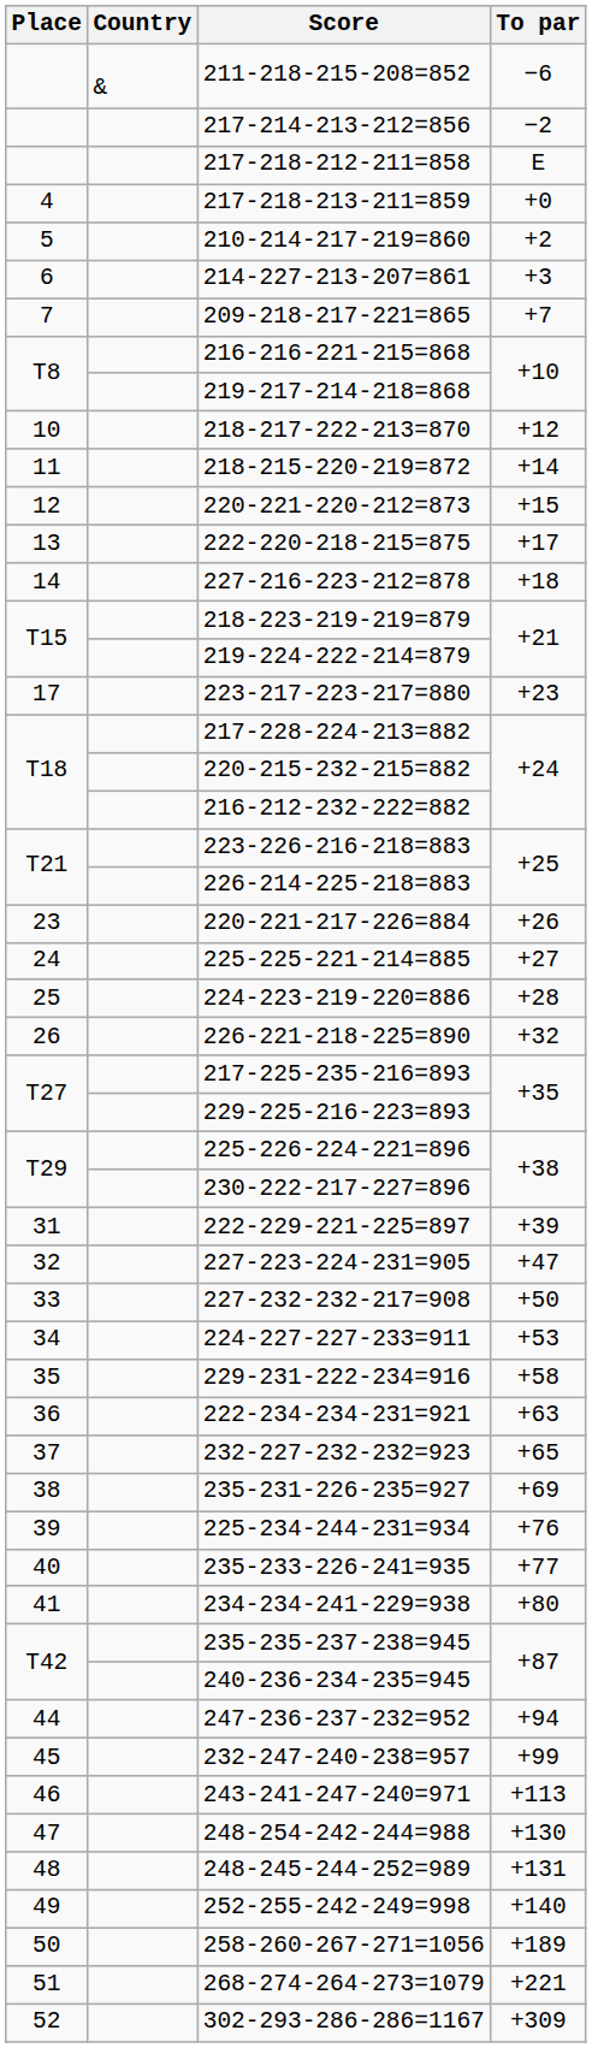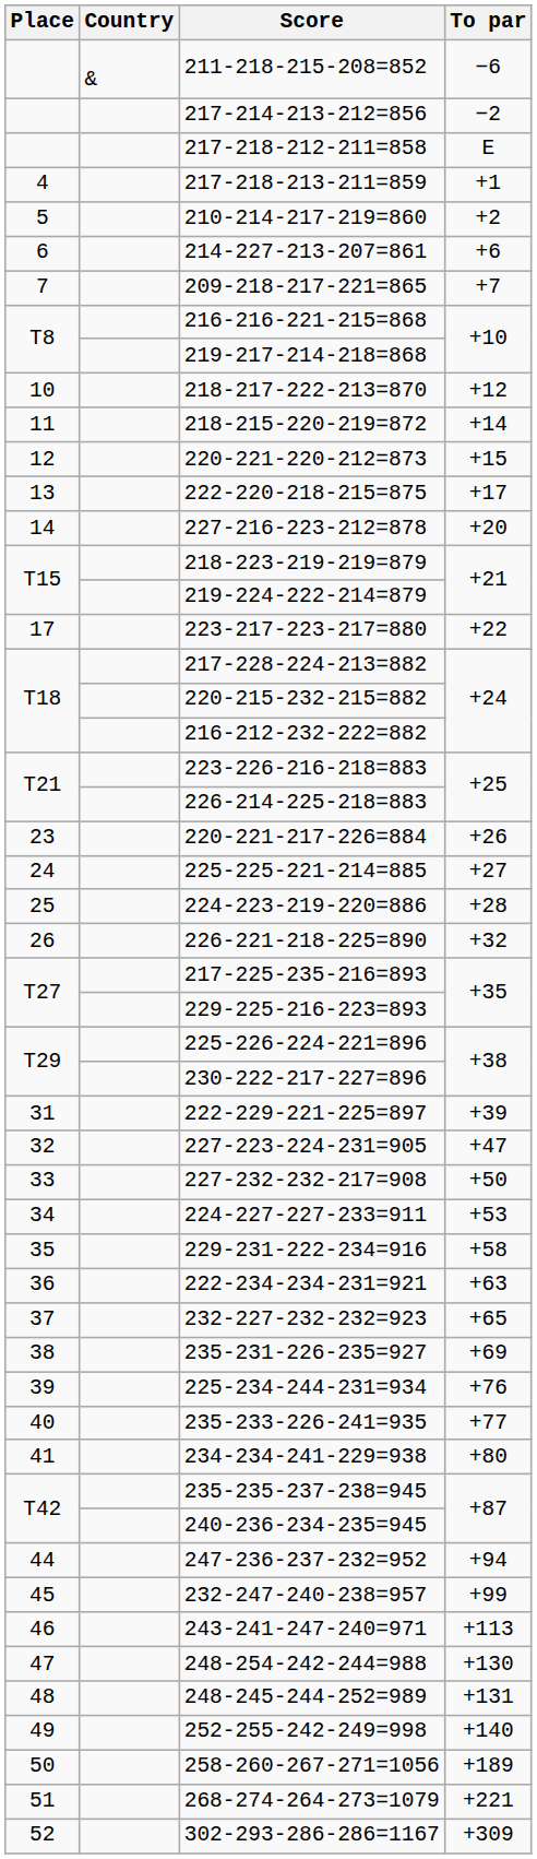 <table class="wikitable" style="font-size:95%;">
 <tr>
 <th>Place</th>
 <th>Country</th>
 <th>Score</th>
 <th>To par</th>
 </tr>
 <tr>
 <td align=center></td>
 <td><br>& </td>
 <td>211-218-215-208=852</td>
 <td align=center>−6</td>
 </tr>
 <tr>
 <td align=center></td>
 <td></td>
 <td>217-214-213-212=856</td>
 <td align=center>−2</td>
 </tr>
 <tr>
 <td align=center></td>
 <td></td>
 <td>217-218-212-211=858</td>
 <td align=center>E</td>
 </tr>
 <tr>
 <td align=center>4</td>
 <td></td>
 <td>217-218-213-211=859</td>
-<td align=center>+0</td>
+<td align=center>+1</td>
 </tr>
 <tr>
 <td align=center>5</td>
 <td></td>
 <td>210-214-217-219=860</td>
 <td align=center>+2</td>
 </tr>
 <tr>
 <td align=center>6</td>
 <td></td>
 <td>214-227-213-207=861</td>
-<td align=center>+3</td>
+<td align=center>+6</td>
 </tr>
 <tr>
 <td align=center>7</td>
 <td></td>
 <td>209-218-217-221=865</td>
 <td align=center>+7</td>
 </tr>
 <tr>
 <td align=center rowspan=2>T8</td>
 <td></td>
 <td>216-216-221-215=868</td>
 <td align=center rowspan=2>+10</td>
 </tr>
 <tr>
 <td></td>
 <td>219-217-214-218=868</td>
 </tr>
 <tr>
 <td align=center>10</td>
 <td></td>
 <td>218-217-222-213=870</td>
 <td align=center>+12</td>
 </tr>
 <tr>
 <td align=center>11</td>
 <td></td>
 <td>218-215-220-219=872</td>
 <td align=center>+14</td>
 </tr>
 <tr>
 <td align=center>12</td>
 <td></td>
 <td>220-221-220-212=873</td>
 <td align=center>+15</td>
 </tr>
 <tr>
 <td align=center>13</td>
 <td></td>
 <td>222-220-218-215=875</td>
 <td align=center>+17</td>
 </tr>
 <tr>
 <td align=center>14</td>
 <td></td>
 <td>227-216-223-212=878</td>
-<td align=center>+18</td>
+<td align=center>+20</td>
 </tr>
 <tr>
 <td align=center rowspan=2>T15</td>
 <td></td>
 <td>218-223-219-219=879</td>
 <td align=center rowspan=2>+21</td>
 </tr>
 <tr>
 <td></td>
 <td>219-224-222-214=879</td>
 </tr>
 <tr>
 <td align=center>17</td>
 <td></td>
 <td>223-217-223-217=880</td>
-<td align=center>+23</td>
+<td align=center>+22</td>
 </tr>
 <tr>
 <td align=center rowspan=3>T18</td>
 <td></td>
 <td>217-228-224-213=882</td>
 <td align=center rowspan=3>+24</td>
 </tr>
 <tr>
 <td></td>
 <td>220-215-232-215=882</td>
 </tr>
 <tr>
 <td></td>
 <td>216-212-232-222=882</td>
 </tr>
 <tr>
 <td align=center rowspan=2>T21</td>
 <td></td>
 <td>223-226-216-218=883</td>
 <td align=center rowspan=2>+25</td>
 </tr>
 <tr>
 <td></td>
 <td>226-214-225-218=883</td>
 </tr>
 <tr>
 <td align=center>23</td>
 <td></td>
 <td>220-221-217-226=884</td>
 <td align=center>+26</td>
 </tr>
 <tr>
 <td align=center>24</td>
 <td></td>
 <td>225-225-221-214=885</td>
 <td align=center>+27</td>
 </tr>
 <tr>
 <td align=center>25</td>
 <td></td>
 <td>224-223-219-220=886</td>
 <td align=center>+28</td>
 </tr>
 <tr>
 <td align=center>26</td>
 <td></td>
 <td>226-221-218-225=890</td>
 <td align=center>+32</td>
 </tr>
 <tr>
 <td align=center rowspan=2>T27</td>
 <td></td>
 <td>217-225-235-216=893</td>
 <td align=center rowspan=2>+35</td>
 </tr>
 <tr>
 <td></td>
 <td>229-225-216-223=893</td>
 </tr>
 <tr>
 <td align=center rowspan=2>T29</td>
 <td></td>
 <td>225-226-224-221=896</td>
 <td align=center rowspan=2>+38</td>
 </tr>
 <tr>
 <td></td>
 <td>230-222-217-227=896</td>
 </tr>
 <tr>
 <td align=center>31</td>
 <td></td>
 <td>222-229-221-225=897</td>
 <td align=center>+39</td>
 </tr>
 <tr>
 <td align=center>32</td>
 <td></td>
 <td>227-223-224-231=905</td>
 <td align=center>+47</td>
 </tr>
 <tr>
 <td align=center>33</td>
 <td></td>
 <td>227-232-232-217=908</td>
 <td align=center>+50</td>
 </tr>
 <tr>
 <td align=center>34</td>
 <td></td>
 <td>224-227-227-233=911</td>
 <td align=center>+53</td>
 </tr>
 <tr>
 <td align=center>35</td>
 <td></td>
 <td>229-231-222-234=916</td>
 <td align=center>+58</td>
 </tr>
 <tr>
 <td align=center>36</td>
 <td></td>
 <td>222-234-234-231=921</td>
 <td align=center>+63</td>
 </tr>
 <tr>
 <td align=center>37</td>
 <td></td>
 <td>232-227-232-232=923</td>
 <td align=center>+65</td>
 </tr>
 <tr>
 <td align=center>38</td>
 <td></td>
 <td>235-231-226-235=927</td>
 <td align=center>+69</td>
 </tr>
 <tr>
 <td align=center>39</td>
 <td></td>
 <td>225-234-244-231=934</td>
 <td align=center>+76</td>
 </tr>
 <tr>
 <td align=center>40</td>
 <td></td>
 <td>235-233-226-241=935</td>
 <td align=center>+77</td>
 </tr>
 <tr>
 <td align=center>41</td>
 <td></td>
 <td>234-234-241-229=938</td>
 <td align=center>+80</td>
 </tr>
 <tr>
 <td align=center rowspan=2>T42</td>
 <td></td>
 <td>235-235-237-238=945</td>
 <td align=center rowspan=2>+87</td>
 </tr>
 <tr>
 <td></td>
 <td>240-236-234-235=945</td>
 </tr>
 <tr>
 <td align=center>44</td>
 <td></td>
 <td>247-236-237-232=952</td>
 <td align=center>+94</td>
 </tr>
 <tr>
 <td align=center>45</td>
 <td></td>
 <td>232-247-240-238=957</td>
 <td align=center>+99</td>
 </tr>
 <tr>
 <td align=center>46</td>
 <td></td>
 <td>243-241-247-240=971</td>
 <td align=center>+113</td>
 </tr>
 <tr>
 <td align=center>47</td>
 <td></td>
 <td>248-254-242-244=988</td>
 <td align=center>+130</td>
 </tr>
 <tr>
 <td align=center>48</td>
 <td></td>
 <td>248-245-244-252=989</td>
 <td align=center>+131</td>
 </tr>
 <tr>
 <td align=center>49</td>
 <td></td>
 <td>252-255-242-249=998</td>
 <td align=center>+140</td>
 </tr>
 <tr>
 <td align=center>50</td>
 <td></td>
 <td>258-260-267-271=1056</td>
 <td align=center>+189</td>
 </tr>
 <tr>
 <td align=center>51</td>
 <td></td>
 <td>268-274-264-273=1079</td>
 <td align=center>+221</td>
 </tr>
 <tr>
 <td align=center>52</td>
 <td></td>
 <td>302-293-286-286=1167</td>
 <td align=center>+309</td>
 </tr>
 </table>
